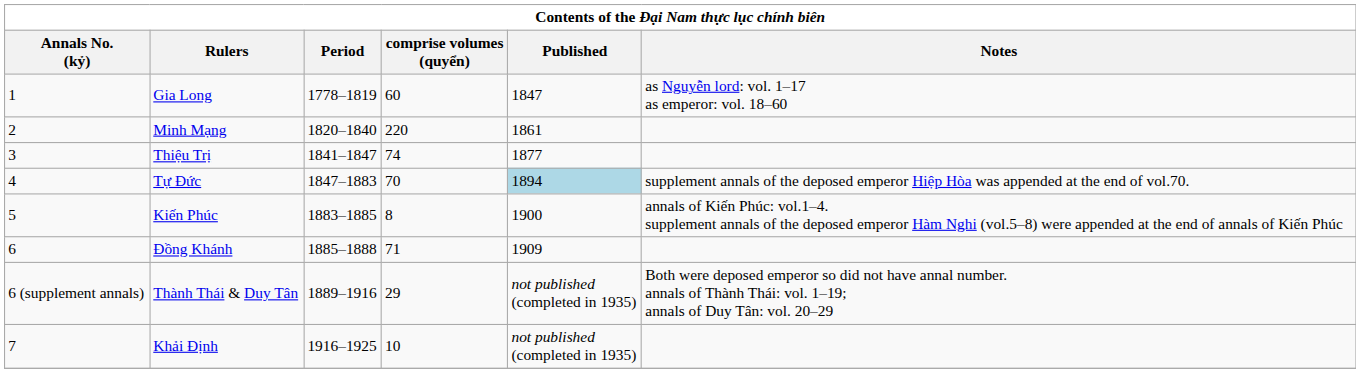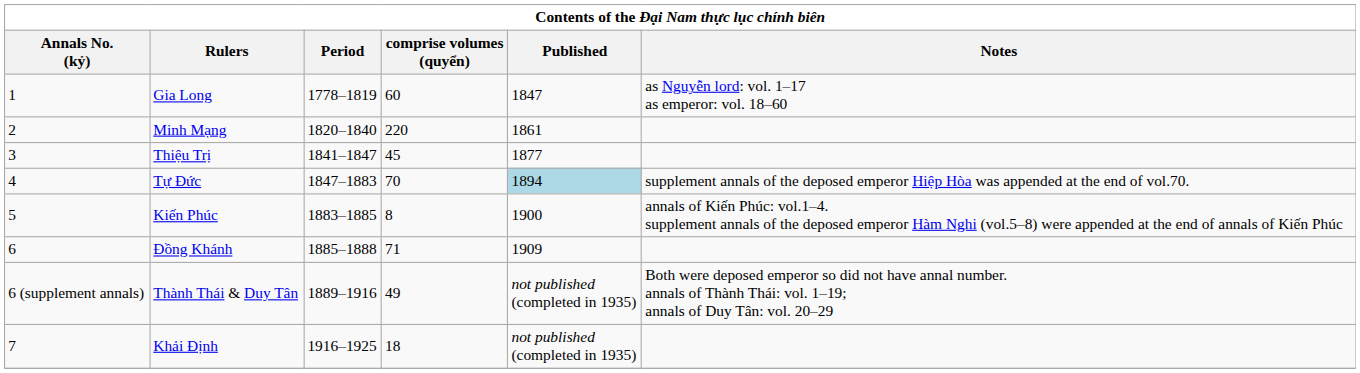 <table class="wikitable collapsible collapsed" style="clear:none; font-size:90%; padding:0 auto; width:100%; margin:auto">
 <tr>
 <th colspan=6 align="center" style="background:#FFFFFF">Contents of the <em>Đại Nam thực lục chính biên</em></th>
 </tr>
 <tr>
 <th>Annals No.<br>(kỷ)</th>
 <th>Rulers</th>
 <th>Period</th>
 <th>comprise volumes<br>(quyển)</th>
 <th>Published</th>
 <th>Notes</th>
 </tr>
 <tr>
 <td>1</td>
 <td><a href='#'>Gia Long</a></td>
 <td>1778–1819</td>
 <td>60</td>
 <td>1847</td>
 <td>as <a href='#'>Nguyễn lord</a>: vol. 1–17<br>as emperor: vol. 18–60</td>
 </tr>
 <tr>
 <td>2</td>
 <td><a href='#'>Minh Mạng</a></td>
 <td>1820–1840</td>
 <td>220</td>
 <td>1861</td>
 <td></td>
 </tr>
 <tr>
 <td>3</td>
 <td><a href='#'>Thiệu Trị</a></td>
 <td>1841–1847</td>
-<td>74</td>
+<td>45</td>
 <td>1877</td>
 <td></td>
 </tr>
 <tr>
 <td>4</td>
 <td><a href='#'>Tự Đức</a></td>
 <td>1847–1883</td>
 <td>70</td>
 <td style="background: lightblue;">1894</td>
 <td>supplement annals of the deposed emperor <a href='#'>Hiệp Hòa</a> was appended at the end of vol.70.</td>
 </tr>
 <tr>
 <td>5</td>
 <td><a href='#'>Kiến Phúc</a></td>
 <td>1883–1885</td>
 <td>8</td>
 <td>1900</td>
 <td>annals of Kiến Phúc: vol.1–4.<br>supplement annals of the deposed emperor <a href='#'>Hàm Nghi</a> (vol.5–8) were appended at the end of annals of Kiến Phúc<br></td>
 </tr>
 <tr>
 <td>6</td>
 <td><a href='#'>Đồng Khánh</a></td>
 <td>1885–1888</td>
 <td>71</td>
 <td>1909</td>
 <td></td>
 </tr>
 <tr>
 <td>6 (supplement annals)</td>
 <td><a href='#'>Thành Thái</a> & <a href='#'>Duy Tân</a></td>
 <td>1889–1916</td>
-<td>29</td>
+<td>49</td>
 <td><em>not published</em> <br>(completed in 1935)</td>
 <td>Both were deposed emperor so did not have annal number.<br>annals of Thành Thái: vol. 1–19;<br>annals of Duy Tân: vol. 20–29</td>
 </tr>
 <tr>
 <td>7</td>
 <td><a href='#'>Khải Định</a></td>
 <td>1916–1925</td>
-<td>10</td>
+<td>18</td>
 <td><em>not published</em> <br>(completed in 1935)</td>
 <td></td>
 </tr>
 <tr>
 </tr>
 </table>
